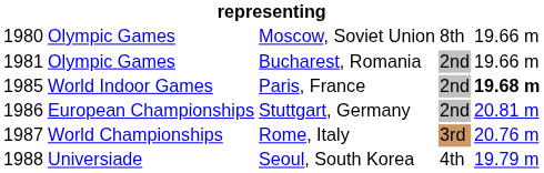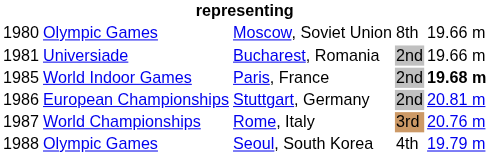 <table>
 <tr>
 <th colspan="6">representing </th>
 </tr>
 <tr>
 <td>1980</td>
 <td><a href='#'>Olympic Games</a></td>
 <td><a href='#'>Moscow</a>, Soviet Union</td>
 <td>8th</td>
 <td>19.66 m</td>
 </tr>
 <tr>
 <td>1981</td>
-<td><a href='#'>Olympic Games</a></td>
+<td><a href='#'>Universiade</a></td>
 <td><a href='#'>Bucharest</a>, Romania</td>
 <td bgcolor=silver>2nd</td>
 <td>19.66 m</td>
 </tr>
 <tr>
 <td>1985</td>
 <td><a href='#'>World Indoor Games</a></td>
 <td><a href='#'>Paris</a>, France</td>
 <td bgcolor=silver>2nd</td>
 <td><strong>19.68 m</strong></td>
 </tr>
 <tr>
 <td>1986</td>
 <td><a href='#'>European Championships</a></td>
 <td><a href='#'>Stuttgart</a>, Germany</td>
 <td bgcolor=silver>2nd</td>
 <td><a href='#'>20.81 m</a></td>
 </tr>
 <tr>
 <td>1987</td>
 <td><a href='#'>World Championships</a></td>
 <td><a href='#'>Rome</a>, Italy</td>
 <td bgcolor=cc9966>3rd</td>
 <td><a href='#'>20.76 m</a></td>
 </tr>
 <tr>
 <td>1988</td>
-<td><a href='#'>Universiade</a></td>
+<td><a href='#'>Olympic Games</a></td>
 <td><a href='#'>Seoul</a>, South Korea</td>
 <td>4th</td>
 <td><a href='#'>19.79 m</a></td>
 </tr>
 </table>
